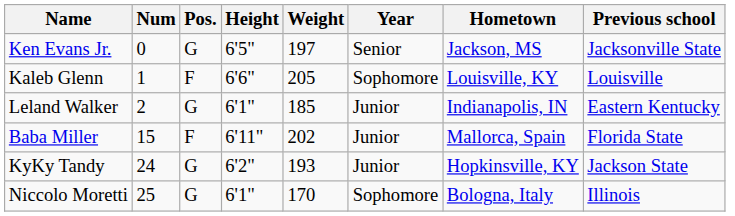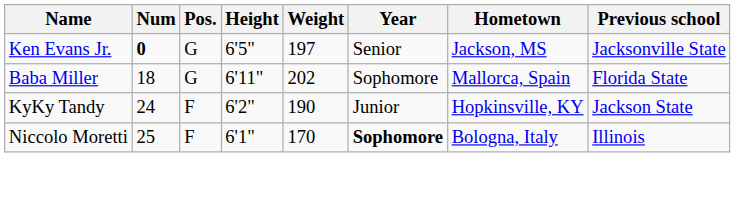 <table class="wikitable sortable" border="1">
 <tr>
 <th>Name</th>
 <th>Num</th>
 <th>Pos.</th>
 <th>Height</th>
 <th>Weight</th>
 <th>Year</th>
 <th>Hometown</th>
 <th class="unsortable">Previous school</th>
 </tr>
 <tr>
 <td><a href='#'>Ken Evans Jr.</a></td>
-<td>0</td>
+<td><strong>0</strong></td>
 <td>G</td>
 <td>6'5"</td>
 <td>197</td>
 <td> Senior</td>
 <td><a href='#'>Jackson, MS</a></td>
 <td><a href='#'>Jacksonville State</a></td>
 </tr>
 <tr>
-<td>Kaleb Glenn</td>
-<td>1</td>
-<td>F</td>
-<td>6'6"</td>
-<td>205</td>
-<td>Sophomore</td>
-<td><a href='#'>Louisville, KY</a></td>
-<td><a href='#'>Louisville</a></td>
-</tr>
-<tr>
-<td>Leland Walker</td>
-<td>2</td>
+<td><a href='#'>Baba Miller</a></td>
+<td>18</td>
 <td>G</td>
-<td>6'1"</td>
-<td>185</td>
-<td>Junior</td>
-<td><a href='#'>Indianapolis, IN</a></td>
-<td><a href='#'>Eastern Kentucky</a></td>
-</tr>
-<tr>
-<td><a href='#'>Baba Miller</a></td>
-<td>15</td>
-<td>F</td>
 <td>6'11"</td>
 <td>202</td>
-<td>Junior</td>
+<td>Sophomore</td>
 <td><a href='#'>Mallorca, Spain</a></td>
 <td><a href='#'>Florida State</a></td>
 </tr>
 <tr>
 <td>KyKy Tandy</td>
 <td>24</td>
-<td>G</td>
+<td>F</td>
 <td>6'2"</td>
-<td>193</td>
+<td>190</td>
 <td>Junior</td>
 <td><a href='#'>Hopkinsville, KY</a></td>
 <td><a href='#'>Jackson State</a></td>
 </tr>
 <tr>
 <td>Niccolo Moretti</td>
 <td>25</td>
-<td>G</td>
+<td>F</td>
 <td>6'1"</td>
 <td>170</td>
-<td> Sophomore</td>
+<td><strong> Sophomore</strong></td>
 <td><a href='#'>Bologna, Italy</a></td>
 <td><a href='#'>Illinois</a></td>
 </tr>
 </table>
